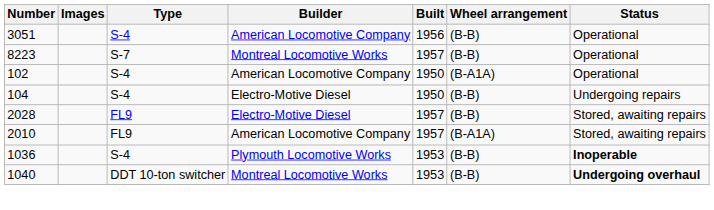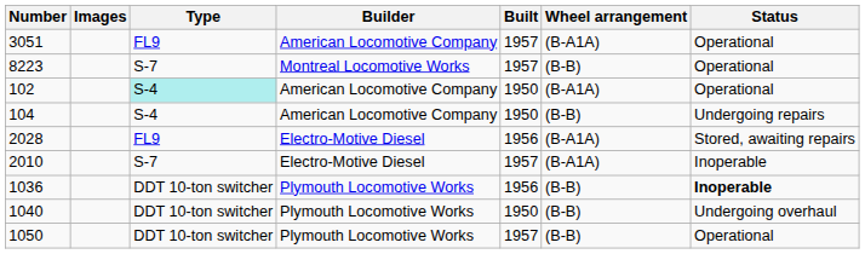 <table class="wikitable">
 <tr>
 <th>Number</th>
 <th>Images</th>
 <th>Type</th>
 <th>Builder</th>
 <th>Built</th>
 <th>Wheel arrangement</th>
 <th>Status</th>
 </tr>
 <tr>
 <td>3051</td>
 <td></td>
-<td><a href='#'>S-4</a></td>
+<td><a href='#'>FL9</a></td>
 <td><a href='#'>American Locomotive Company</a></td>
-<td>1956</td>
-<td>(B-B)</td>
+<td>1957</td>
+<td>(B-A1A)</td>
 <td>Operational</td>
 </tr>
 <tr>
 <td>8223</td>
 <td></td>
 <td>S-7</td>
 <td><a href='#'>Montreal Locomotive Works</a></td>
 <td>1957</td>
 <td>(B-B)</td>
 <td>Operational</td>
 </tr>
 <tr>
 <td>102</td>
 <td></td>
-<td>S-4</td>
+<td style="background: paleturquoise;">S-4</td>
 <td>American Locomotive Company</td>
 <td>1950</td>
 <td>(B-A1A)</td>
 <td>Operational</td>
 </tr>
 <tr>
 <td>104</td>
 <td></td>
 <td>S-4</td>
-<td>Electro-Motive Diesel</td>
+<td>American Locomotive Company</td>
 <td>1950</td>
 <td>(B-B)</td>
 <td>Undergoing repairs</td>
 </tr>
 <tr>
 <td>2028</td>
 <td></td>
 <td><a href='#'>FL9</a></td>
 <td><a href='#'>Electro-Motive Diesel</a></td>
-<td>1957</td>
-<td>(B-B)</td>
+<td>1956</td>
+<td>(B-A1A)</td>
 <td>Stored, awaiting repairs</td>
 </tr>
 <tr>
 <td>2010</td>
 <td></td>
-<td>FL9</td>
-<td>American Locomotive Company</td>
+<td>S-7</td>
+<td>Electro-Motive Diesel</td>
 <td>1957</td>
 <td>(B-A1A)</td>
-<td>Stored, awaiting repairs</td>
+<td>Inoperable</td>
 </tr>
 <tr>
 <td>1036</td>
 <td></td>
-<td>S-4</td>
+<td>DDT 10-ton switcher</td>
 <td><a href='#'>Plymouth Locomotive Works</a></td>
-<td>1953</td>
+<td>1956</td>
 <td>(B-B)</td>
 <td><strong>Inoperable</strong></td>
 </tr>
 <tr>
 <td>1040</td>
 <td></td>
 <td>DDT 10-ton switcher</td>
-<td><a href='#'>Montreal Locomotive Works</a></td>
-<td>1953</td>
+<td>Plymouth Locomotive Works</td>
+<td>1950</td>
 <td>(B-B)</td>
-<td><strong>Undergoing overhaul</strong></td>
+<td>Undergoing overhaul</td>
+</tr>
+<tr>
+<td>1050</td>
+<td></td>
+<td>DDT 10-ton switcher</td>
+<td>Plymouth Locomotive Works</td>
+<td>1957</td>
+<td>(B-B)</td>
+<td>Operational</td>
 </tr>
 </table>
